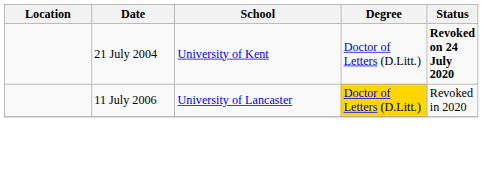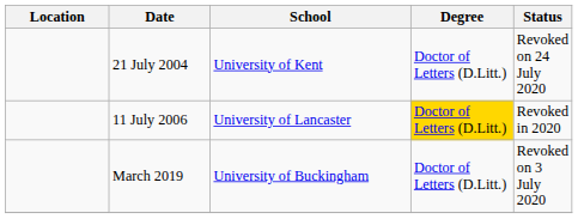 <table class="wikitable" style="width:100%;">
 <tr>
 <th style="width:20%;">Location</th>
 <th style="width:20%;">Date</th>
 <th style="width:40%;">School</th>
 <th style="width:20%;">Degree</th>
 <th style="width:20%;">Status</th>
 </tr>
 <tr>
 <td></td>
 <td>21 July 2004</td>
 <td><a href='#'>University of Kent</a></td>
 <td><a href='#'>Doctor of Letters</a> (D.Litt.) </td>
-<td><strong>Revoked on 24 July 2020</strong></td>
+<td>Revoked on 24 July 2020</td>
 </tr>
 <tr>
 <td></td>
 <td>11 July 2006</td>
 <td><a href='#'>University of Lancaster</a></td>
 <td style="background: gold;"><a href='#'>Doctor of Letters</a> (D.Litt.)</td>
 <td>Revoked in 2020</td>
 </tr>
 <tr>
+<td></td>
+<td>March 2019</td>
+<td><a href='#'>University of Buckingham</a></td>
+<td><a href='#'>Doctor of Letters</a> (D.Litt.) </td>
+<td>Revoked on 3 July 2020</td>
+</tr>
+<tr>
 </tr>
 </table>
